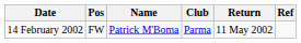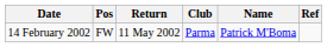 <table class="wikitable" style="text-align: left">
 <tr>
 <th>Date</th>
 <th>Pos</th>
+<th>Return</th>
+<th>Club</th>
 <th>Name</th>
-<th>Club</th>
-<th>Return</th>
 <th>Ref</th>
 </tr>
 <tr>
 <td>14 February 2002</td>
 <td>FW</td>
+<td>11 May 2002</td>
+<td><a href='#'>Parma</a></td>
 <td> <a href='#'>Patrick M'Boma</a></td>
-<td><a href='#'>Parma</a></td>
-<td>11 May 2002</td>
 <td style="text-align: center"></td>
 </tr>
 </table>
